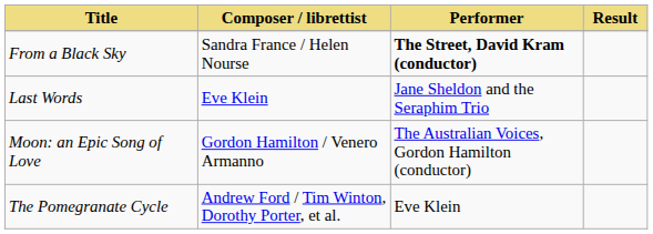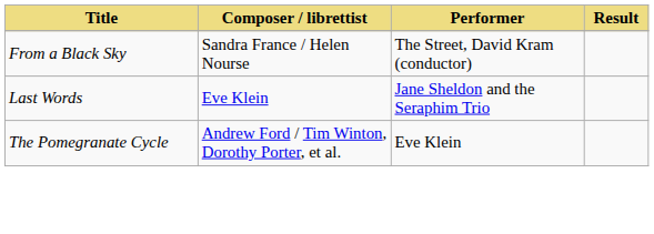 <table class="wikitable" width=100%>
 <tr>
 <th style="width:30%;background:#EEDD82;">Title</th>
 <th style="width:30%;background:#EEDD82;">Composer / librettist</th>
 <th style="width:30%;background:#EEDD82;">Performer</th>
 <th style="width:10%;background:#EEDD82;">Result<br></th>
 </tr>
 <tr>
 </tr>
 <tr>
 <td><em>From a Black Sky</em></td>
 <td>Sandra France / Helen Nourse</td>
-<td><strong>The Street, David Kram (conductor)</strong></td>
+<td>The Street, David Kram (conductor)</td>
 <td></td>
 </tr>
 <tr>
 <td><em>Last Words</em></td>
 <td><a href='#'>Eve Klein</a></td>
 <td><a href='#'>Jane Sheldon</a> and the <a href='#'>Seraphim Trio</a></td>
 <td></td>
 </tr>
 <tr>
-<td><em>Moon: an Epic Song of Love</em></td>
-<td><a href='#'>Gordon Hamilton</a> / Venero Armanno</td>
-<td><a href='#'>The Australian Voices</a>, Gordon Hamilton (conductor)</td>
-<td></td>
-</tr>
-<tr>
 <td><em>The Pomegranate Cycle</em></td>
 <td><a href='#'>Andrew Ford</a> / <a href='#'>Tim Winton</a>, <a href='#'>Dorothy Porter</a>, et al.</td>
 <td>Eve Klein</td>
 <td></td>
 </tr>
 </table>
